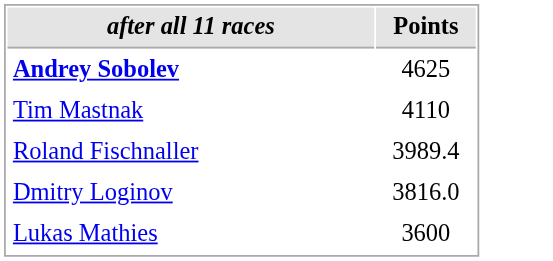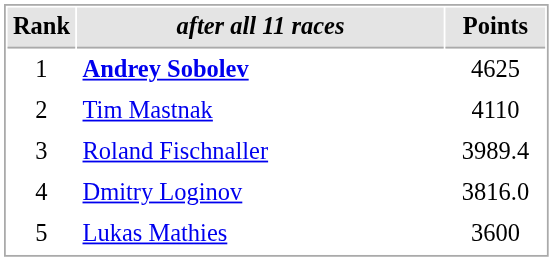 <table cellspacing="1" cellpadding="3" style="border:1px solid #aaa; font-size:86%;">
 <tr style="background:#e4e4e4;">
+<th style="border-bottom:1px solid #aaa; width:10px;">Rank</th>
 <th style="border-bottom:1px solid #aaa; width:200px;"><em>after all 11 races</em></th>
 <th style="border-bottom:1px solid #aaa; width:50px;">Points</th>
 </tr>
 <tr>
+<td align=center>1</td>
 <td><strong> <a href='#'>Andrey Sobolev</a></strong></td>
 <td align=center>4625</td>
 </tr>
 <tr>
+<td align=center>2</td>
 <td> <a href='#'>Tim Mastnak</a></td>
 <td align=center>4110</td>
 </tr>
 <tr>
+<td align=center>3</td>
 <td> <a href='#'>Roland Fischnaller</a></td>
 <td align=center>3989.4</td>
 </tr>
 <tr>
+<td align=center>4</td>
 <td> <a href='#'>Dmitry Loginov</a></td>
 <td align=center>3816.0</td>
 </tr>
 <tr>
+<td align=center>5</td>
 <td> <a href='#'>Lukas Mathies</a></td>
 <td align=center>3600</td>
 </tr>
 </table>
